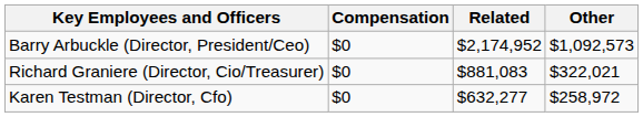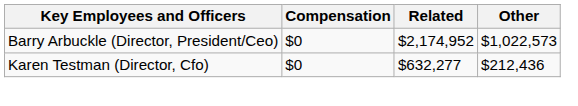 <table class="wikitable">
 <tr>
 <th>Key Employees and Officers</th>
 <th>Compensation</th>
 <th>Related</th>
 <th>Other</th>
 </tr>
 <tr>
 <td>Barry Arbuckle (Director, President/Ceo)</td>
 <td>$0</td>
 <td>$2,174,952</td>
-<td>$1,092,573</td>
-</tr>
-<tr>
-<td>Richard Graniere (Director, Cio/Treasurer)</td>
-<td>$0</td>
-<td>$881,083</td>
-<td>$322,021</td>
+<td>$1,022,573</td>
 </tr>
 <tr>
 <td>Karen Testman (Director, Cfo)</td>
 <td>$0</td>
 <td>$632,277</td>
-<td>$258,972</td>
+<td>$212,436</td>
 </tr>
 </table>
